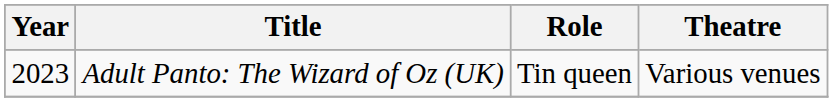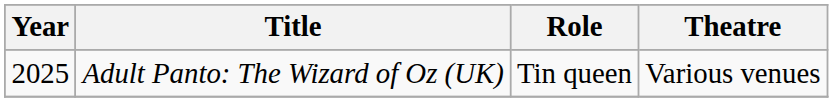 <table class="wikitable">
 <tr>
 <th>Year</th>
 <th>Title</th>
 <th>Role</th>
 <th>Theatre</th>
 </tr>
 <tr>
-<td>2023</td>
+<td>2025</td>
 <td><em>Adult Panto: The Wizard of Oz (UK)</em></td>
 <td>Tin queen</td>
 <td>Various venues</td>
 </tr>
 <tr>
 </tr>
 </table>
